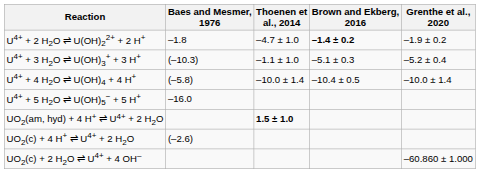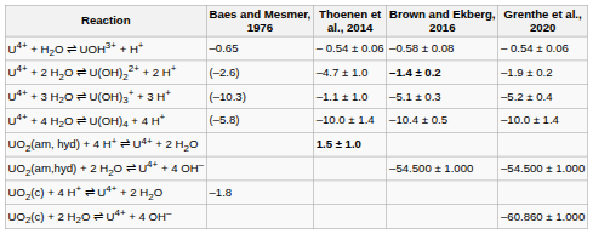 <table class="wikitable">
 <tr>
 <th>Reaction</th>
 <th>Baes and Mesmer,<br>1976</th>
 <th>Thoenen et<br>al., 2014</th>
 <th>Brown and Ekberg,<br>2016</th>
 <th>Grenthe et al.,<br>2020</th>
 </tr>
 <tr>
+<td>U<sup>4+</sup> + H<sub>2</sub>O ⇌ UOH<sup>3+</sup> + H<sup>+</sup></td>
+<td>–0.65</td>
+<td>– 0.54 ± 0.06</td>
+<td>–0.58 ± 0.08</td>
+<td>– 0.54 ± 0.06</td>
+</tr>
+<tr>
 <td>U<sup>4+</sup> + 2 H<sub>2</sub>O ⇌ U(OH)<sub>2</sub><sup>2+</sup> + 2 H<sup>+</sup></td>
-<td>–1.8</td>
+<td>(–2.6)</td>
 <td>–4.7 ± 1.0</td>
 <td><strong>–1.4 ± 0.2</strong></td>
 <td>–1.9 ± 0.2</td>
 </tr>
 <tr>
 <td>U<sup>4+</sup> + 3 H<sub>2</sub>O ⇌ U(OH)<sub>3</sub><sup>+</sup> + 3 H<sup>+</sup></td>
 <td>(–10.3)</td>
 <td>–1.1 ± 1.0</td>
 <td>–5.1 ± 0.3</td>
 <td>–5.2 ± 0.4</td>
 </tr>
 <tr>
 <td>U<sup>4+</sup> + 4 H<sub>2</sub>O ⇌ U(OH)<sub>4</sub> + 4 H<sup>+</sup></td>
 <td>(–5.8)</td>
 <td>–10.0 ± 1.4</td>
 <td>–10.4 ± 0.5</td>
 <td>–10.0 ± 1.4</td>
 </tr>
 <tr>
-<td>U<sup>4+</sup> + 5 H<sub>2</sub>O ⇌ U(OH)<sub>5</sub><sup>−</sup> + 5 H<sup>+</sup></td>
-<td>–16.0</td>
-<td></td>
-<td></td>
-<td></td>
-</tr>
-<tr>
 <td>UO<sub>2</sub>(am, hyd) + 4 H<sup>+</sup> ⇌ U<sup>4+</sup> + 2 H<sub>2</sub>O</td>
 <td></td>
 <td><strong>1.5 ± 1.0</strong></td>
 <td></td>
 <td></td>
 </tr>
 <tr>
+<td>UO<sub>2</sub>(am,hyd) + 2 H<sub>2</sub>O ⇌ U<sup>4+</sup> + 4 OH<sup>–</sup></td>
+<td></td>
+<td></td>
+<td>–54.500 ± 1.000</td>
+<td>–54.500 ± 1.000</td>
+</tr>
+<tr>
 <td>UO<sub>2</sub>(c) + 4 H<sup>+</sup> ⇌ U<sup>4+</sup> + 2 H<sub>2</sub>O</td>
-<td>(–2.6)</td>
+<td>–1.8</td>
 <td></td>
 <td></td>
 <td></td>
 </tr>
 <tr>
 <td>UO<sub>2</sub>(c) + 2 H<sub>2</sub>O ⇌ U<sup>4+</sup> + 4 OH<sup>–</sup></td>
 <td></td>
 <td></td>
 <td></td>
 <td>–60.860 ± 1.000</td>
 </tr>
 </table>
